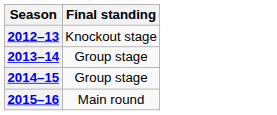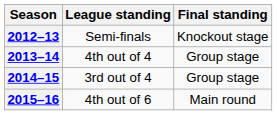 <table class="wikitable"  style="text-align: center">
 <tr>
 <th>Season</th>
+<th>League standing</th>
 <th>Final standing</th>
 </tr>
 <tr>
 <th><a href='#'>2012–13</a></th>
+<td>Semi-finals</td>
 <td>Knockout stage</td>
 </tr>
 <tr>
 <th><a href='#'>2013–14</a></th>
+<td>4th out of 4</td>
 <td>Group stage</td>
 </tr>
 <tr>
 <th><a href='#'>2014–15</a></th>
+<td>3rd out of 4</td>
 <td>Group stage</td>
 </tr>
 <tr>
 <th><a href='#'>2015–16</a></th>
+<td>4th out of 6</td>
 <td>Main round</td>
 </tr>
 </table>
